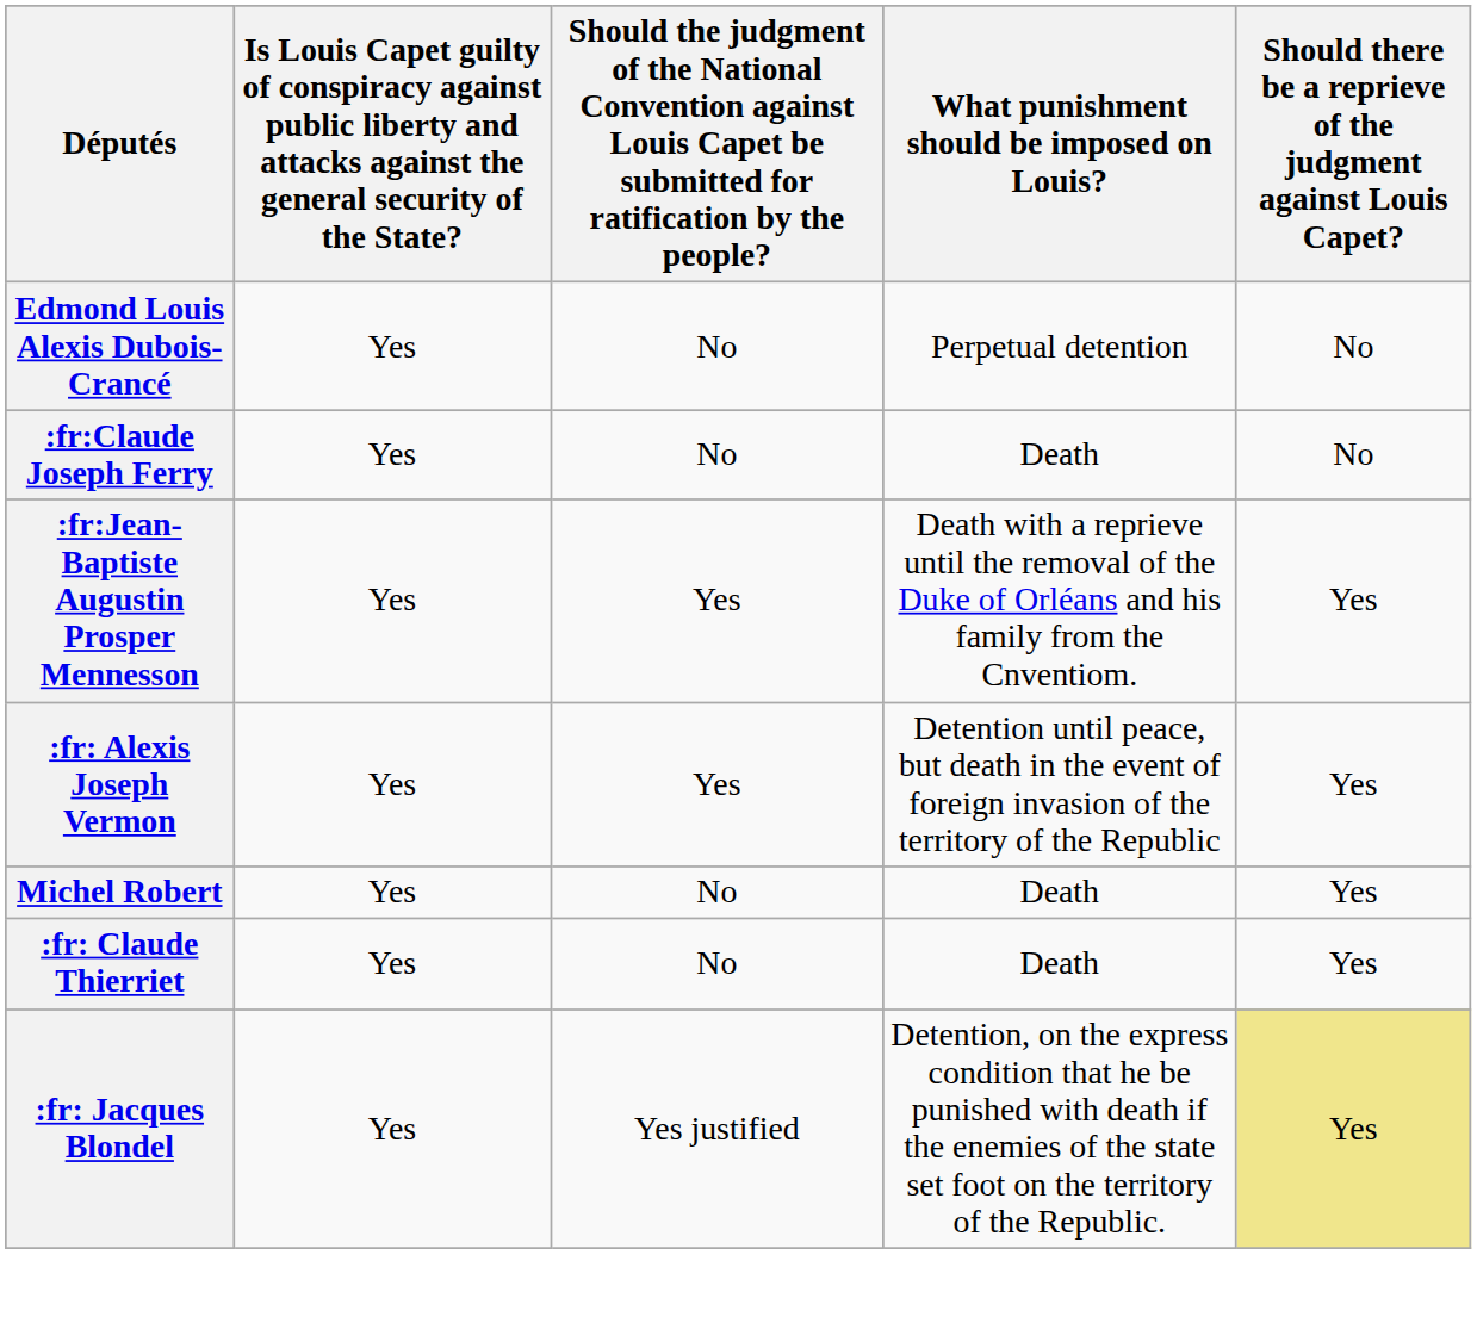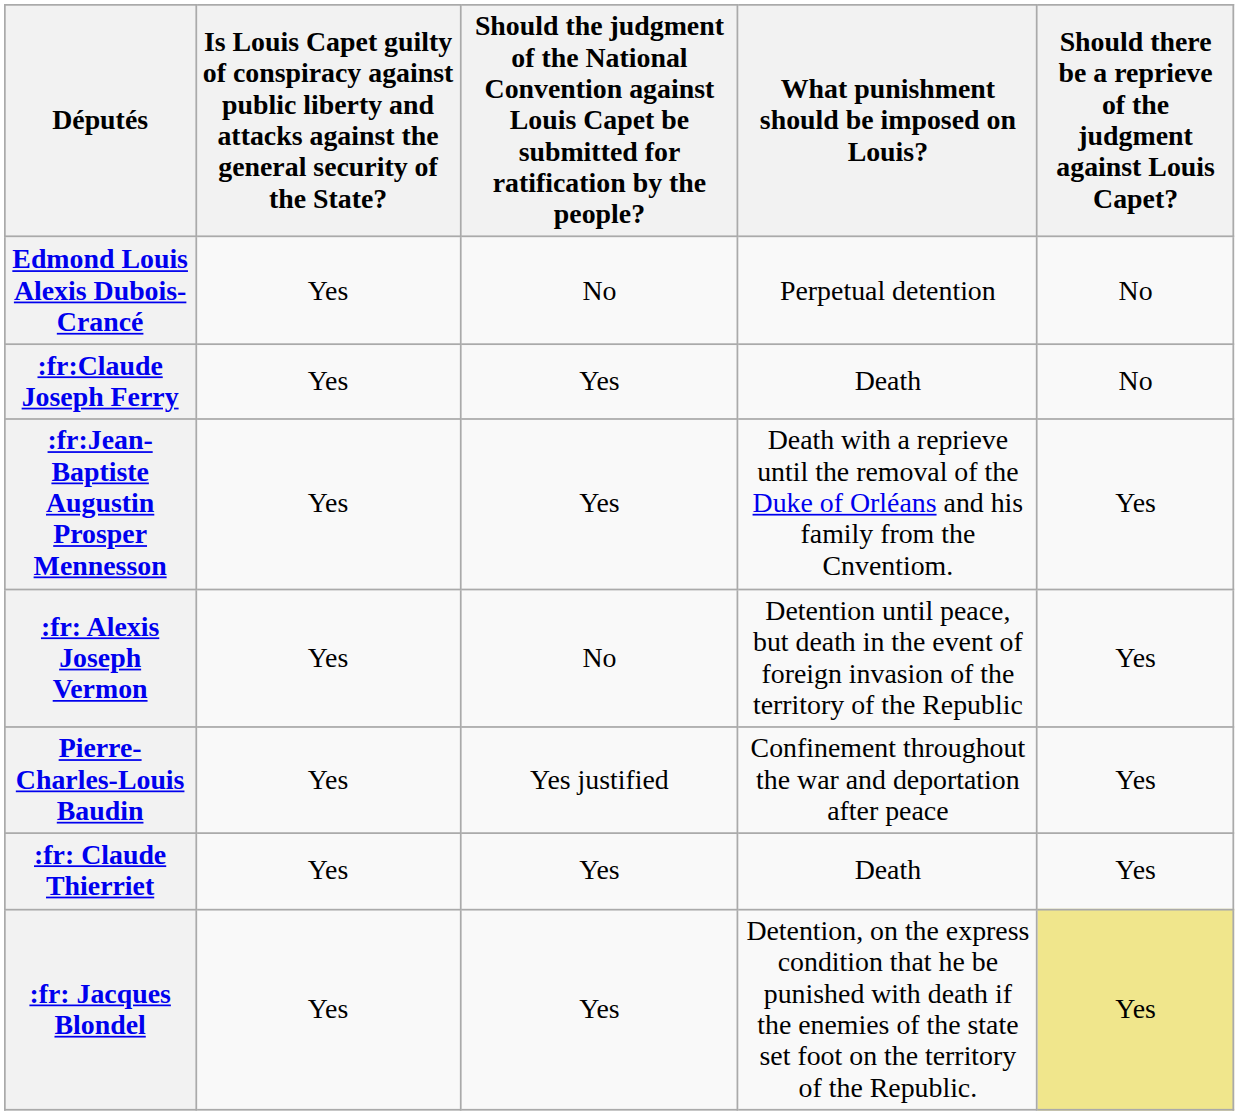 <table class="wikitable sortable" style="text-align:center; width:80%;">
 <tr>
 <th scope=col>Députés</th>
 <th scope=col>Is Louis Capet guilty of conspiracy against public liberty and attacks against the general security of the State?</th>
 <th scope=col>Should the judgment of the National Convention against Louis Capet be submitted for ratification by the people?</th>
 <th scope=col>What punishment should be imposed on Louis?</th>
 <th scope=col>Should there be a reprieve of the judgment against Louis Capet?</th>
 </tr>
 <tr>
 <th scope=row><a href='#'>Edmond Louis Alexis Dubois-Crancé</a></th>
 <td>Yes</td>
 <td>No</td>
 <td>Perpetual detention</td>
 <td>No</td>
 </tr>
 <tr>
 <th scope=row><a href='#'>:fr:Claude Joseph Ferry</a></th>
 <td>Yes</td>
-<td>No</td>
+<td>Yes</td>
 <td>Death</td>
 <td>No</td>
 </tr>
 <tr>
 <th scope=row><a href='#'>:fr:Jean-Baptiste Augustin Prosper Mennesson</a></th>
 <td>Yes</td>
 <td>Yes</td>
 <td>Death with a reprieve until the removal of the <a href='#'>Duke of Orléans</a> and his family from the Cnventiom.</td>
 <td>Yes</td>
 </tr>
 <tr>
 <th scope=row><a href='#'>:fr: Alexis Joseph Vermon</a></th>
 <td>Yes</td>
-<td>Yes</td>
+<td>No</td>
 <td>Detention until peace, but death in the event of foreign invasion of the territory of the Republic</td>
 <td>Yes</td>
 </tr>
 <tr>
-<th scope=row><a href='#'>Michel Robert</a></th>
+<th scope=row><a href='#'>Pierre-Charles-Louis Baudin</a></th>
 <td>Yes</td>
-<td>No</td>
-<td>Death</td>
+<td>Yes justified</td>
+<td>Confinement throughout the war and deportation after peace</td>
 <td>Yes</td>
 </tr>
 <tr>
 <th scope=row><a href='#'>:fr: Claude Thierriet</a></th>
 <td>Yes</td>
-<td>No</td>
+<td>Yes</td>
 <td>Death</td>
 <td>Yes</td>
 </tr>
 <tr>
 <th scope=row><a href='#'>:fr: Jacques Blondel</a></th>
 <td>Yes</td>
-<td>Yes justified</td>
+<td>Yes</td>
 <td>Detention, on the express condition that he be punished with death if the enemies of the state set foot on the territory of the Republic.</td>
 <td style="background: khaki;">Yes</td>
 </tr>
 </table>
